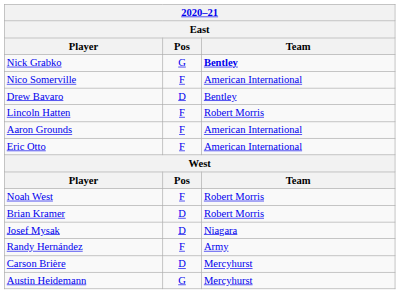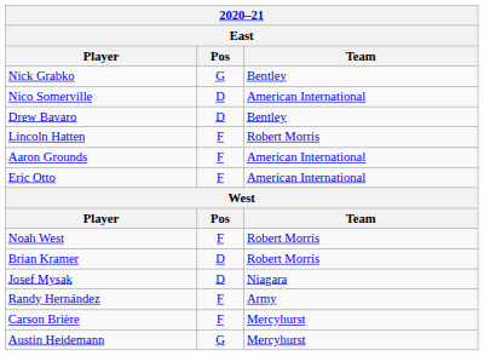 <table class="wikitable" width=95%>
 <tr>
 <th colspan=3><a href='#'>2020–21</a></th>
 </tr>
 <tr>
 <th colspan=3><strong>East</strong></th>
 </tr>
 <tr>
 <th>Player</th>
 <th>Pos</th>
 <th>Team</th>
 </tr>
 <tr>
 <td><a href='#'>Nick Grabko</a></td>
 <td style="text-align:center;"><a href='#'>G</a></td>
-<td><strong><a href='#'>Bentley</a></strong></td>
+<td><a href='#'>Bentley</a></td>
 </tr>
 <tr>
 <td><a href='#'>Nico Somerville</a></td>
-<td style="text-align:center;"><a href='#'>F</a></td>
+<td style="text-align:center;"><a href='#'>D</a></td>
 <td><a href='#'>American International</a></td>
 </tr>
 <tr>
 <td><a href='#'>Drew Bavaro</a></td>
 <td style="text-align:center;"><a href='#'>D</a></td>
 <td><a href='#'>Bentley</a></td>
 </tr>
 <tr>
 <td><a href='#'>Lincoln Hatten</a></td>
 <td style="text-align:center;"><a href='#'>F</a></td>
 <td><a href='#'>Robert Morris</a></td>
 </tr>
 <tr>
 <td><a href='#'>Aaron Grounds</a></td>
 <td style="text-align:center;"><a href='#'>F</a></td>
 <td><a href='#'>American International</a></td>
 </tr>
 <tr>
 <td><a href='#'>Eric Otto</a></td>
 <td style="text-align:center;"><a href='#'>F</a></td>
 <td><a href='#'>American International</a></td>
 </tr>
 <tr>
 <th colspan=3><strong>West</strong></th>
 </tr>
 <tr>
 <th>Player</th>
 <th>Pos</th>
 <th>Team</th>
 </tr>
 <tr>
 <td><a href='#'>Noah West</a></td>
 <td style="text-align:center;"><a href='#'>F</a></td>
 <td><a href='#'>Robert Morris</a></td>
 </tr>
 <tr>
 <td><a href='#'>Brian Kramer</a></td>
 <td style="text-align:center;"><a href='#'>D</a></td>
 <td><a href='#'>Robert Morris</a></td>
 </tr>
 <tr>
 <td><a href='#'>Josef Mysak</a></td>
 <td style="text-align:center;"><a href='#'>D</a></td>
 <td><a href='#'>Niagara</a></td>
 </tr>
 <tr>
 <td><a href='#'>Randy Hernández</a></td>
 <td style="text-align:center;"><a href='#'>F</a></td>
 <td><a href='#'>Army</a></td>
 </tr>
 <tr>
 <td><a href='#'>Carson Brière</a></td>
-<td style="text-align:center;"><a href='#'>D</a></td>
+<td style="text-align:center;"><a href='#'>F</a></td>
 <td><a href='#'>Mercyhurst</a></td>
 </tr>
 <tr>
 <td><a href='#'>Austin Heidemann</a></td>
 <td style="text-align:center;"><a href='#'>G</a></td>
 <td><a href='#'>Mercyhurst</a></td>
 </tr>
 </table>
